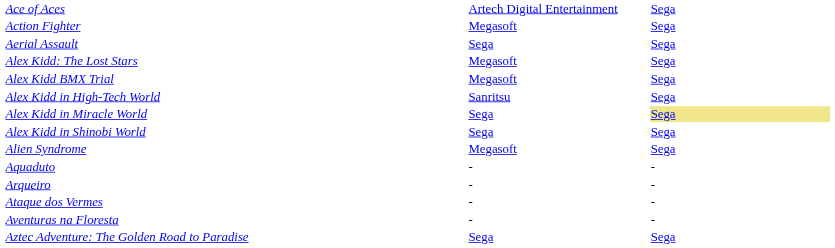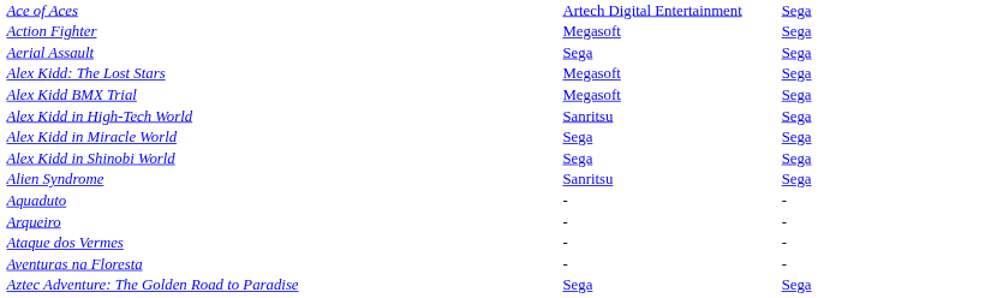 <table style="width:100%;">
 <tr>
 <td style="width:46%;"><em><a href='#'>Ace of Aces</a></em></td>
 <td style="width:18%;"><a href='#'>Artech Digital Entertainment</a></td>
 <td style="width:18%;"><a href='#'>Sega</a></td>
 <td style="width:18%;"></td>
 </tr>
 <tr>
 <td><em><a href='#'>Action Fighter</a></em></td>
 <td><a href='#'>Megasoft</a></td>
 <td><a href='#'>Sega</a></td>
 <td></td>
 </tr>
 <tr>
 <td><em><a href='#'>Aerial Assault</a></em></td>
 <td><a href='#'>Sega</a></td>
 <td><a href='#'>Sega</a></td>
 <td></td>
 </tr>
 <tr>
 <td><em><a href='#'>Alex Kidd: The Lost Stars</a></em></td>
 <td><a href='#'>Megasoft</a></td>
 <td><a href='#'>Sega</a></td>
 <td></td>
 </tr>
 <tr>
 <td><em><a href='#'>Alex Kidd BMX Trial</a></em></td>
 <td><a href='#'>Megasoft</a></td>
 <td><a href='#'>Sega</a></td>
 <td></td>
 </tr>
 <tr>
 <td><em><a href='#'>Alex Kidd in High-Tech World</a></em></td>
 <td><a href='#'>Sanritsu</a></td>
 <td><a href='#'>Sega</a></td>
 <td></td>
 </tr>
 <tr>
 <td><em><a href='#'>Alex Kidd in Miracle World</a></em></td>
 <td><a href='#'>Sega</a></td>
-<td style="background: khaki;"><a href='#'>Sega</a></td>
+<td><a href='#'>Sega</a></td>
 <td></td>
 </tr>
 <tr>
 <td><em><a href='#'>Alex Kidd in Shinobi World</a></em></td>
 <td><a href='#'>Sega</a></td>
 <td><a href='#'>Sega</a></td>
 <td></td>
 </tr>
 <tr>
 <td><em><a href='#'>Alien Syndrome</a></em></td>
-<td><a href='#'>Megasoft</a></td>
+<td><a href='#'>Sanritsu</a></td>
 <td><a href='#'>Sega</a></td>
 <td></td>
 </tr>
 <tr>
 <td><em><a href='#'>Aquaduto</a></em></td>
 <td>-</td>
 <td>-</td>
 <td></td>
 </tr>
 <tr>
 <td><em><a href='#'>Arqueiro</a></em></td>
 <td>-</td>
 <td>-</td>
 <td></td>
 </tr>
 <tr>
 <td><em><a href='#'>Ataque dos Vermes</a></em></td>
 <td>-</td>
 <td>-</td>
 <td></td>
 </tr>
 <tr>
 <td><em><a href='#'>Aventuras na Floresta</a></em></td>
 <td>-</td>
 <td>-</td>
 <td></td>
 </tr>
 <tr>
 <td><em><a href='#'>Aztec Adventure: The Golden Road to Paradise</a></em><br></td>
 <td><a href='#'>Sega</a></td>
 <td><a href='#'>Sega</a></td>
 <td></td>
 </tr>
 </table>
